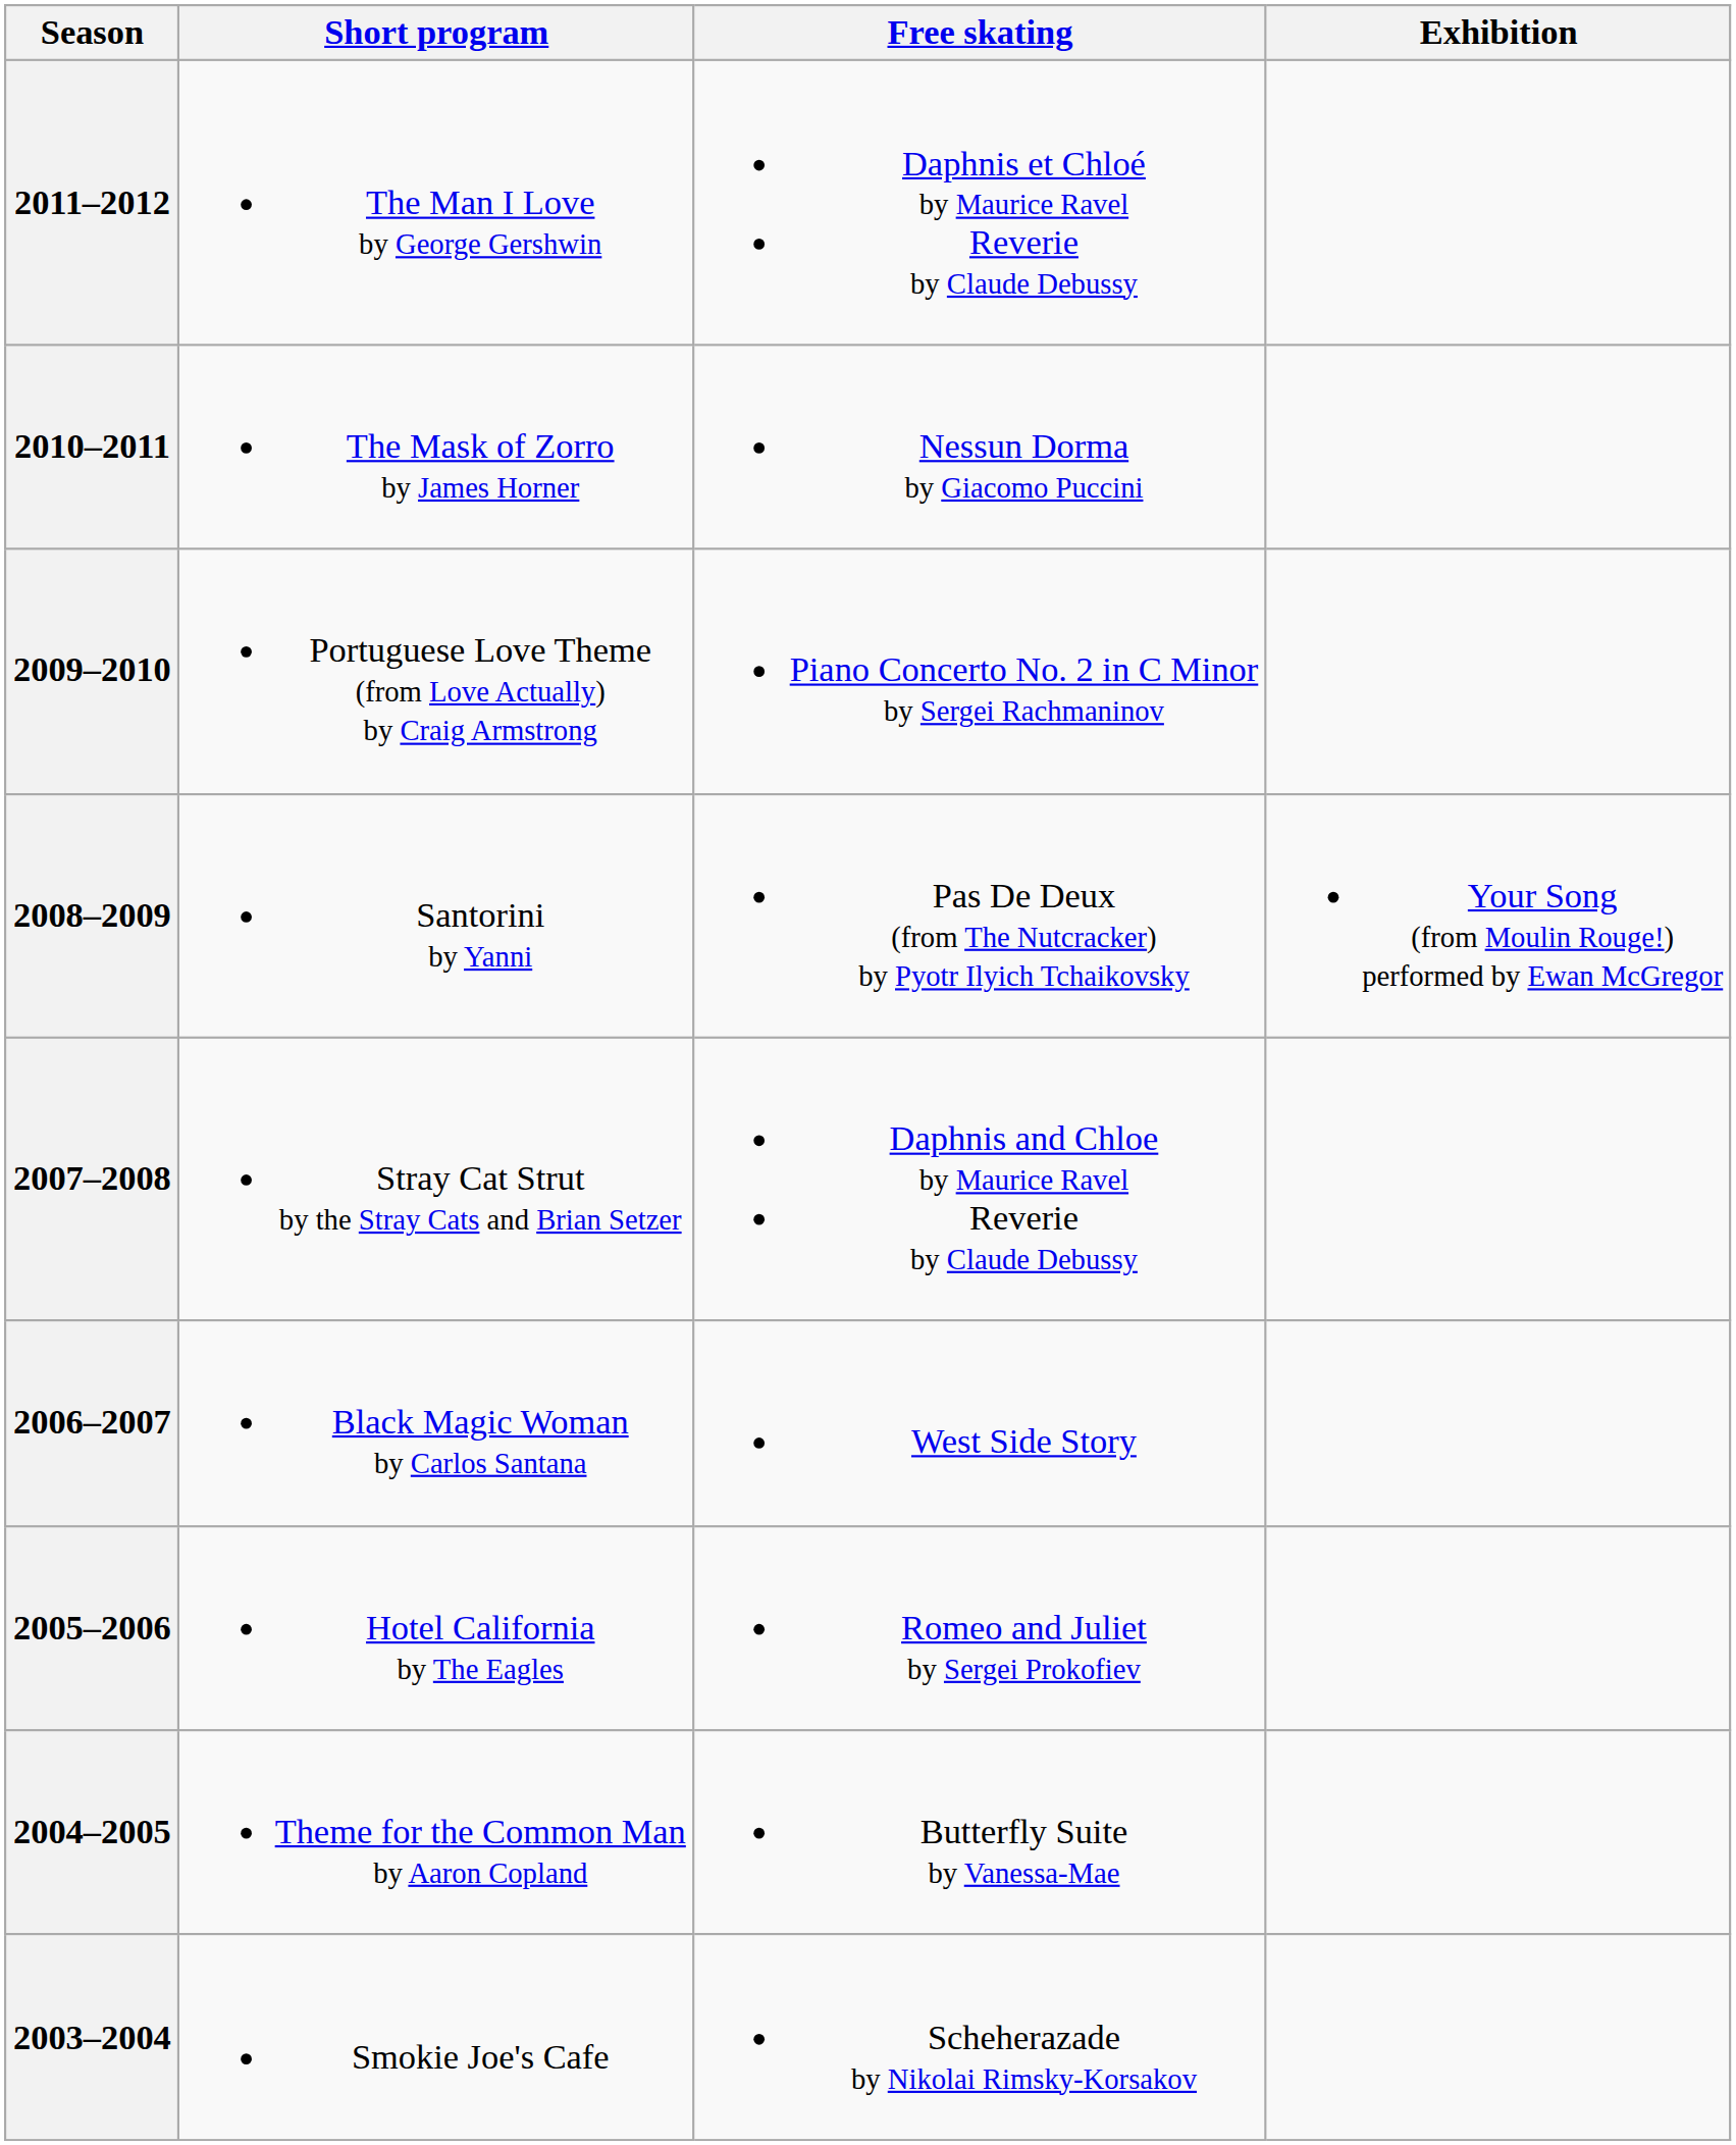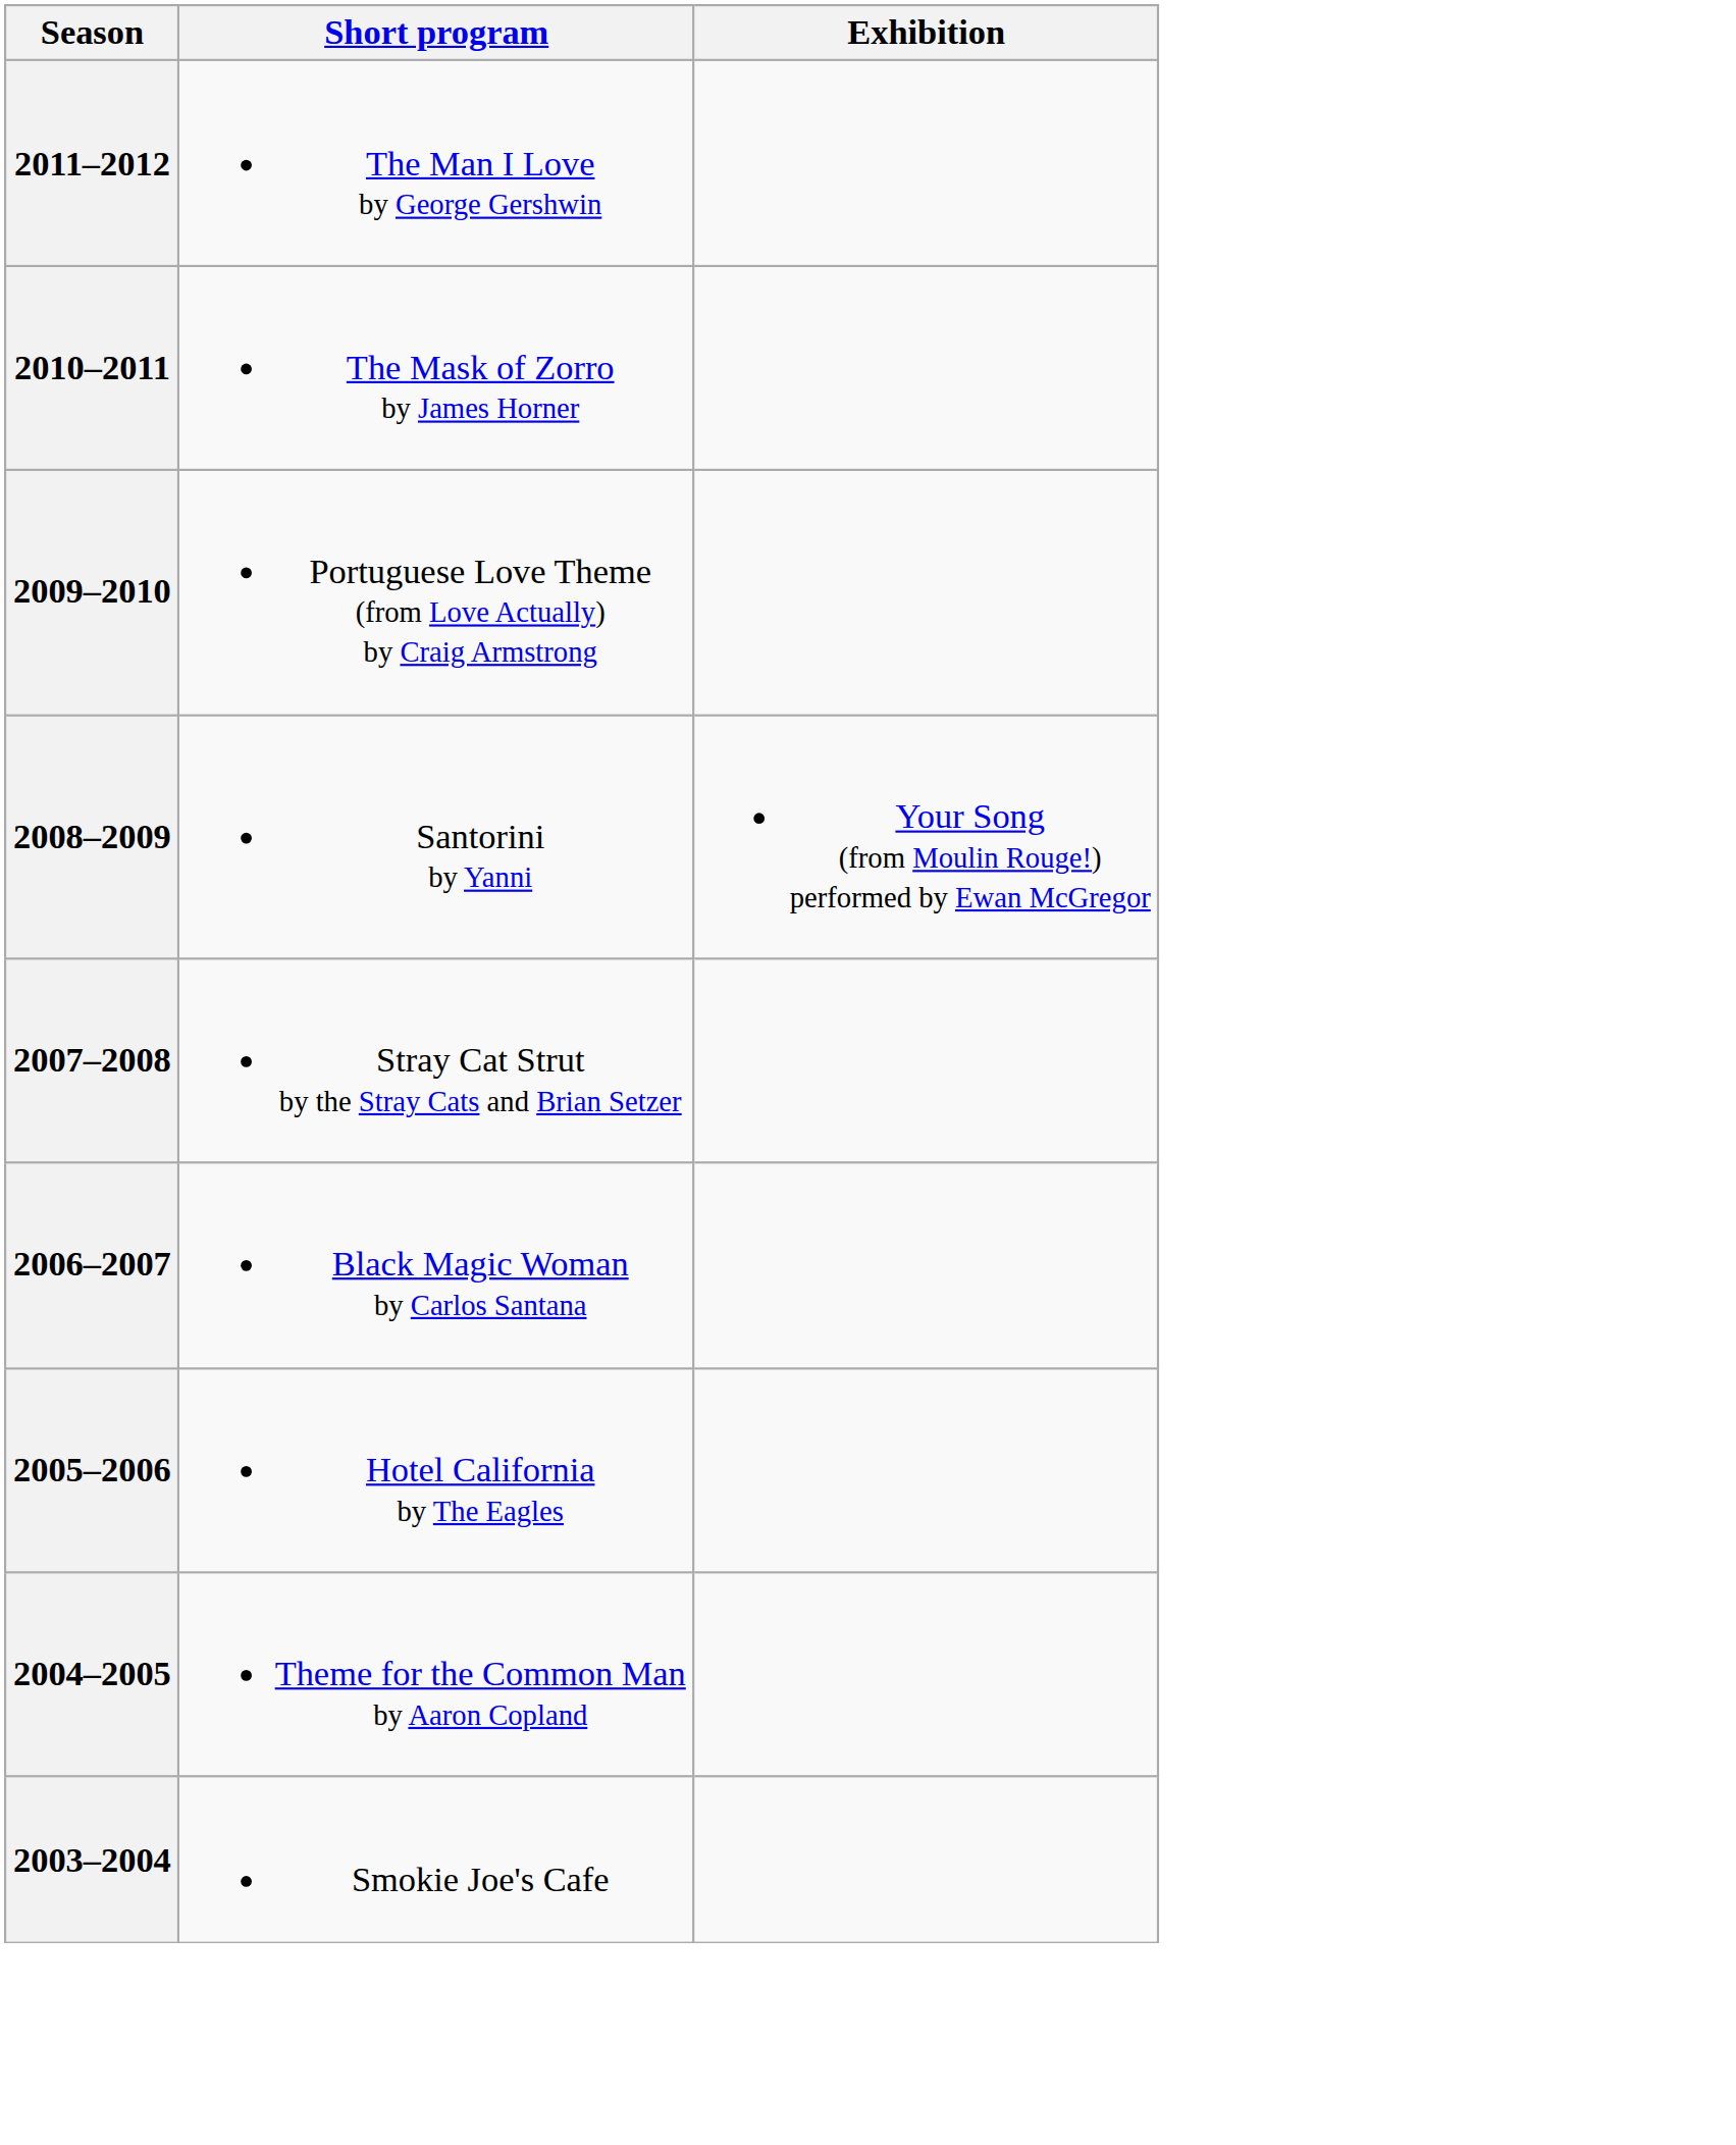 <table class="wikitable" style="text-align:center">
 <tr>
 <th>Season</th>
 <th><a href='#'>Short program</a></th>
-<th><a href='#'>Free skating</a></th>
 <th>Exhibition</th>
 </tr>
 <tr>
 <th>2011–2012 <br></th>
 <td><br><ul><li><a href='#'>The Man I Love</a> <br><small> by <a href='#'>George Gershwin</a> </small></li></ul></td>
-<td><br><ul><li><a href='#'>Daphnis et Chloé</a> <br><small> by <a href='#'>Maurice Ravel</a> </small></li><li><a href='#'>Reverie</a> <br><small> by <a href='#'>Claude Debussy</a> </small></li></ul></td>
 <td></td>
 </tr>
 <tr>
 <th>2010–2011</th>
 <td><br><ul><li><a href='#'>The Mask of Zorro</a> <br><small> by <a href='#'>James Horner</a> </small></li></ul></td>
-<td><br><ul><li><a href='#'>Nessun Dorma</a> <br><small> by <a href='#'>Giacomo Puccini</a> </small></li></ul></td>
 <td></td>
 </tr>
 <tr>
 <th>2009–2010</th>
 <td><br><ul><li>Portuguese Love Theme <br><small> (from <a href='#'>Love Actually</a>) <br> by <a href='#'>Craig Armstrong</a> </small></li></ul></td>
-<td><br><ul><li><a href='#'>Piano Concerto No. 2 in C Minor</a> <br><small>  by <a href='#'>Sergei Rachmaninov</a> </small></li></ul></td>
 <td></td>
 </tr>
 <tr>
 <th>2008–2009</th>
 <td><br><ul><li>Santorini <br><small> by <a href='#'>Yanni</a> </small></li></ul></td>
-<td><br><ul><li>Pas De Deux <br><small> (from <a href='#'>The Nutcracker</a>) <br> by <a href='#'>Pyotr Ilyich Tchaikovsky</a> </small></li></ul></td>
 <td><br><ul><li><a href='#'>Your Song</a> <br><small> (from <a href='#'>Moulin Rouge!</a>) <br> performed by <a href='#'>Ewan McGregor</a> </small></li></ul></td>
 </tr>
 <tr>
 <th>2007–2008 <br></th>
 <td><br><ul><li>Stray Cat Strut <br><small> by the <a href='#'>Stray Cats</a> and <a href='#'>Brian Setzer</a> </small></li></ul></td>
-<td><br><ul><li><a href='#'>Daphnis and Chloe</a> <br><small> by <a href='#'>Maurice Ravel</a> </small></li><li>Reverie <br><small> by <a href='#'>Claude Debussy</a> </small></li></ul></td>
 <td></td>
 </tr>
 <tr>
 <th>2006–2007</th>
 <td><br><ul><li><a href='#'>Black Magic Woman</a> <br><small>  by <a href='#'>Carlos Santana</a> </small></li></ul></td>
-<td><br><ul><li><a href='#'>West Side Story</a></li></ul></td>
 <td></td>
 </tr>
 <tr>
 <th>2005–2006</th>
 <td><br><ul><li><a href='#'>Hotel California</a> <br><small> by <a href='#'>The Eagles</a> </small></li></ul></td>
-<td><br><ul><li><a href='#'>Romeo and Juliet</a> <br><small> by <a href='#'>Sergei Prokofiev</a> </small></li></ul></td>
 <td></td>
 </tr>
 <tr>
 <th>2004–2005</th>
 <td><br><ul><li><a href='#'>Theme for the Common Man</a> <br><small> by <a href='#'>Aaron Copland</a> </small></li></ul></td>
-<td><br><ul><li>Butterfly Suite <br><small> by <a href='#'>Vanessa-Mae</a> </small></li></ul></td>
 <td></td>
 </tr>
 <tr>
 <th>2003–2004</th>
 <td><br><ul><li>Smokie Joe's Cafe</li></ul></td>
-<td><br><ul><li>Scheherazade <br><small> by <a href='#'>Nikolai Rimsky-Korsakov</a> </small></li></ul></td>
 <td></td>
 </tr>
 </table>
